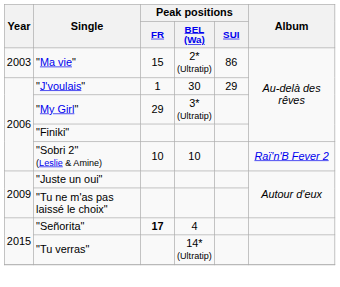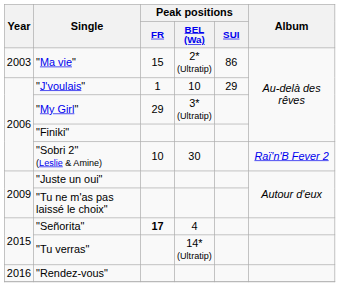 <table class="wikitable">
 <tr>
 <th align="center" rowspan="2" width="10">Year</th>
 <th align="center" rowspan="2" width="150">Single</th>
 <th align="center" colspan="3" width="20">Peak positions</th>
 <th align="center" rowspan="2" width="120">Album</th>
 </tr>
 <tr>
 <th scope="col" style="width:3em;font-size:90%;"><a href='#'>FR</a><br></th>
 <th scope="col" style="width:3em;font-size:90%;"><a href='#'>BEL <br>(Wa)</a><br></th>
 <th scope="col" style="width:3em;font-size:90%;"><a href='#'>SUI</a><br></th>
 </tr>
 <tr>
 <td style="text-align:center;">2003</td>
 <td>"<a href='#'>Ma vie</a>"</td>
 <td style="text-align:center;">15</td>
 <td style="text-align:center;">2*<br><small>(Ultratip)</small></td>
 <td style="text-align:center;">86</td>
 <td style="text-align:center;" rowspan=4><em>Au-delà des rêves</em></td>
 </tr>
 <tr>
 <td style="text-align:center;" rowspan=4>2006</td>
 <td>"<a href='#'>J'voulais</a>"</td>
 <td style="text-align:center;">1</td>
-<td style="text-align:center;">30</td>
+<td style="text-align:center;">10</td>
 <td style="text-align:center;">29</td>
 </tr>
 <tr>
 <td>"<a href='#'>My Girl</a>"</td>
 <td style="text-align:center;">29</td>
 <td style="text-align:center;">3*<br><small>(Ultratip)</small></td>
 <td style="text-align:center;"></td>
 </tr>
 <tr>
 <td>"Finiki"</td>
 <td style="text-align:center;"></td>
 <td style="text-align:center;"></td>
 <td style="text-align:center;"></td>
 </tr>
 <tr>
 <td>"Sobri 2" <br><small>(<a href='#'>Leslie</a> & Amine)</small></td>
 <td style="text-align:center;">10</td>
-<td style="text-align:center;">10</td>
+<td style="text-align:center;">30</td>
 <td style="text-align:center;"></td>
 <td style="text-align:center;"><em><a href='#'>Raï'n'B Fever 2</a></em></td>
 </tr>
 <tr>
 <td style="text-align:center;" rowspan=2>2009</td>
 <td>"Juste un oui"</td>
 <td style="text-align:center;"></td>
 <td style="text-align:center;"></td>
 <td style="text-align:center;"></td>
 <td style="text-align:center;" rowspan=2><em>Autour d'eux</em></td>
 </tr>
 <tr>
 <td>"Tu ne m'as pas laissé le choix"</td>
 <td style="text-align:center;"></td>
 <td style="text-align:center;"></td>
 <td style="text-align:center;"></td>
 </tr>
 <tr>
 <td style="text-align:center;" rowspan=2>2015</td>
 <td>"Señorita"</td>
 <td style="text-align:center;"><strong>17</strong></td>
 <td style="text-align:center;">4</td>
 <td style="text-align:center;"></td>
 <td style="text-align:center;"></td>
 </tr>
 <tr>
 <td>"Tu verras"</td>
 <td style="text-align:center;"></td>
 <td style="text-align:center;">14*<br><small>(Ultratip)</small></td>
 <td style="text-align:center;"></td>
 <td style="text-align:center;"></td>
 </tr>
 <tr>
+<td style="text-align:center;" rowspan=1>2016</td>
+<td>"Rendez-vous"</td>
+<td style="text-align:center;"></td>
+<td style="text-align:center;"></td>
+<td style="text-align:center;"></td>
+<td style="text-align:center;"></td>
+</tr>
+<tr>
 </tr>
 </table>
